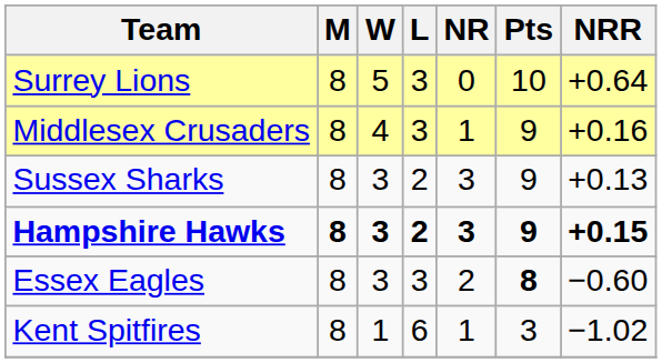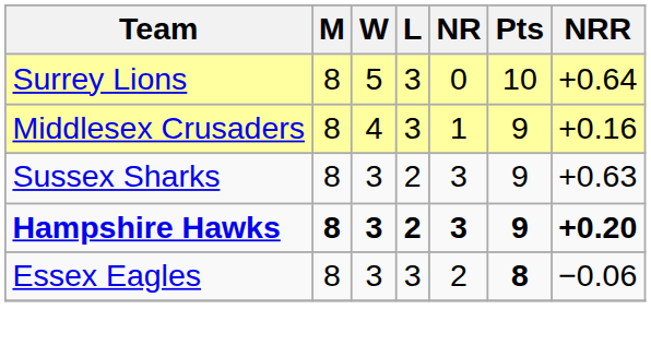 <table class="wikitable">
 <tr>
 <th>Team</th>
 <th>M</th>
 <th>W</th>
 <th>L</th>
 <th>NR</th>
 <th>Pts</th>
 <th>NRR</th>
 </tr>
 <tr align=center bgcolor="#ffffa0">
 <td align=left><a href='#'>Surrey Lions</a></td>
 <td>8</td>
 <td>5</td>
 <td>3</td>
 <td>0</td>
 <td>10</td>
 <td>+0.64</td>
 </tr>
 <tr align=center bgcolor="#ffffa0">
 <td align=left><a href='#'>Middlesex Crusaders</a></td>
 <td>8</td>
 <td>4</td>
 <td>3</td>
 <td>1</td>
 <td>9</td>
 <td>+0.16</td>
 </tr>
 <tr align=center>
 <td align=left><a href='#'>Sussex Sharks</a></td>
 <td>8</td>
 <td>3</td>
 <td>2</td>
 <td>3</td>
 <td>9</td>
-<td>+0.13</td>
+<td>+0.63</td>
 </tr>
 <tr align=center>
 <td align=left><strong><a href='#'>Hampshire Hawks</a></strong></td>
 <td><strong>8</strong></td>
 <td><strong>3</strong></td>
 <td><strong>2</strong></td>
 <td><strong>3</strong></td>
 <td><strong>9</strong></td>
-<td><strong>+0.15</strong></td>
+<td><strong>+0.20</strong></td>
 </tr>
 <tr align=center>
 <td align=left><a href='#'>Essex Eagles</a></td>
 <td>8</td>
 <td>3</td>
 <td>3</td>
 <td>2</td>
 <td><strong>8</strong></td>
-<td>−0.60</td>
-</tr>
-<tr align=center>
-<td align=left><a href='#'>Kent Spitfires</a></td>
-<td>8</td>
-<td>1</td>
-<td>6</td>
-<td>1</td>
-<td>3</td>
-<td>−1.02</td>
+<td>−0.06</td>
 </tr>
 <tr>
 </tr>
 </table>
